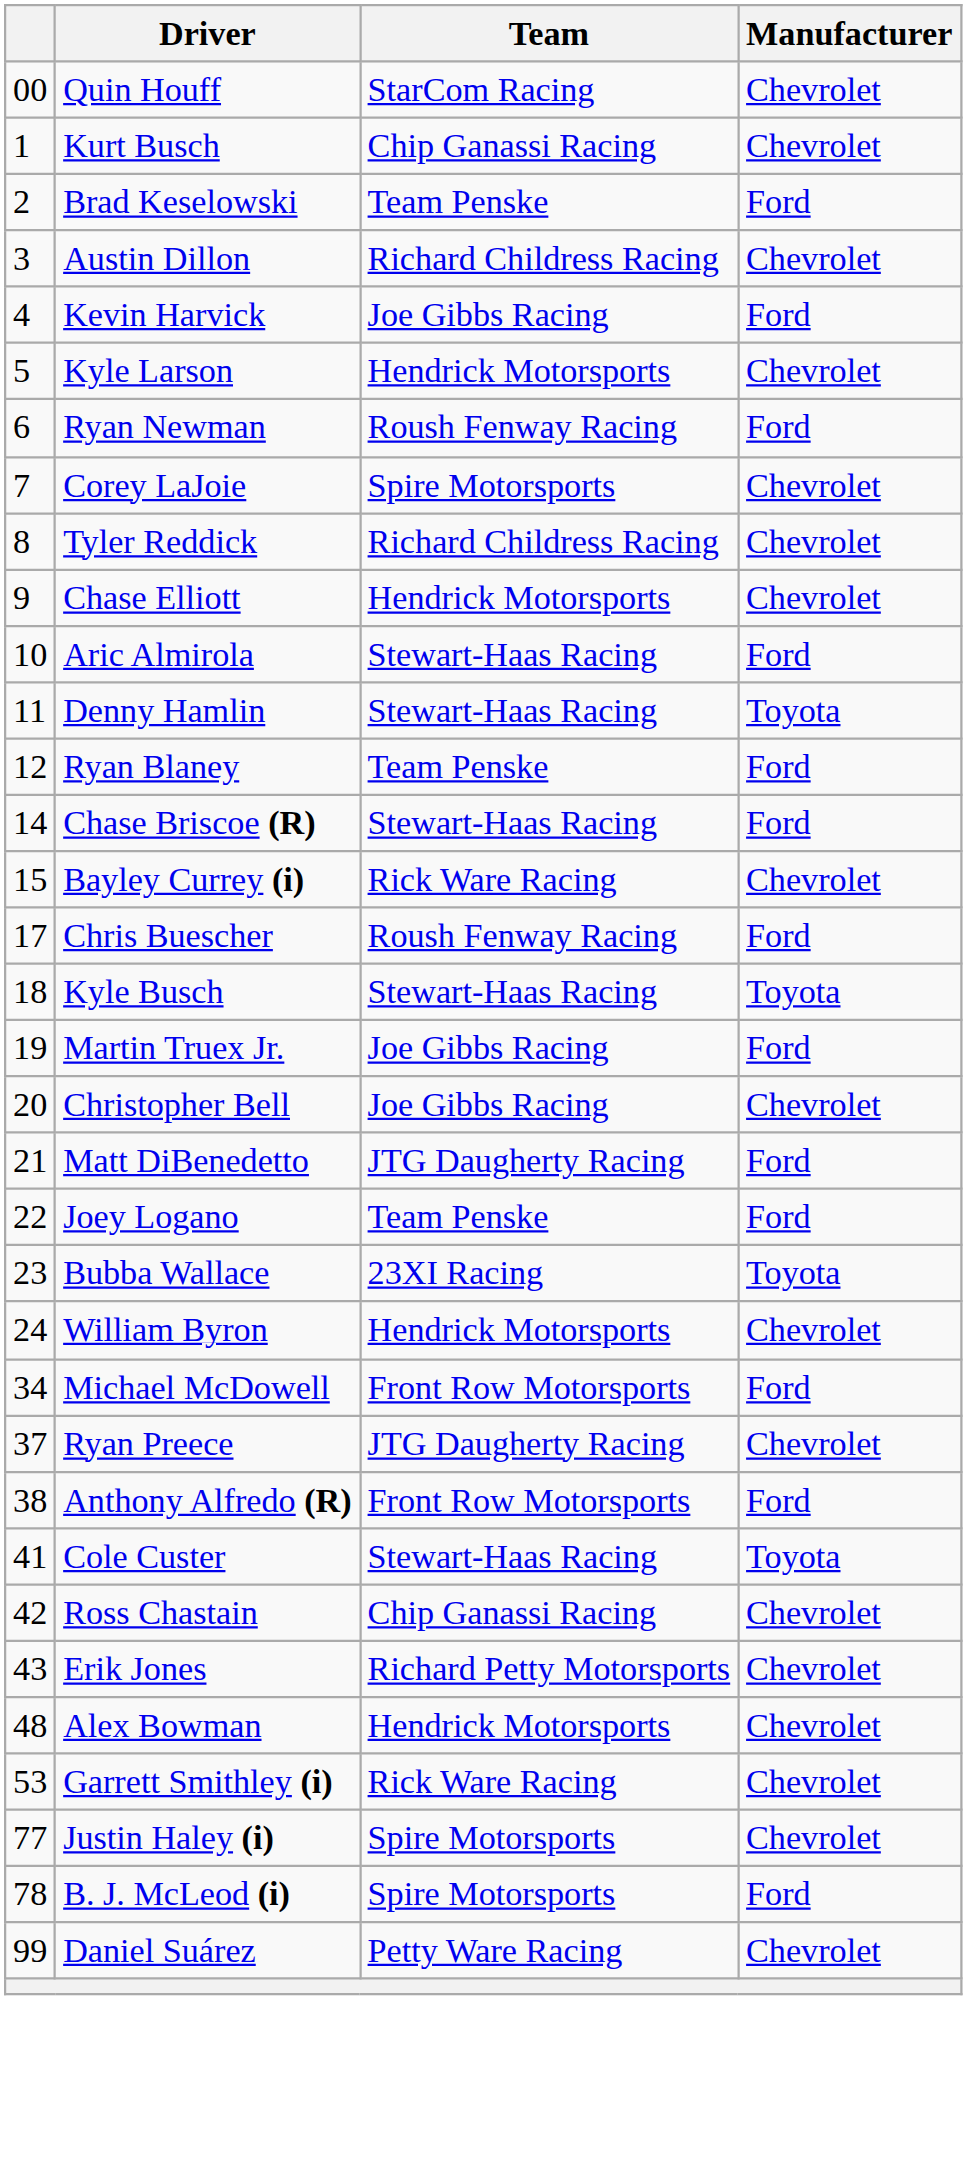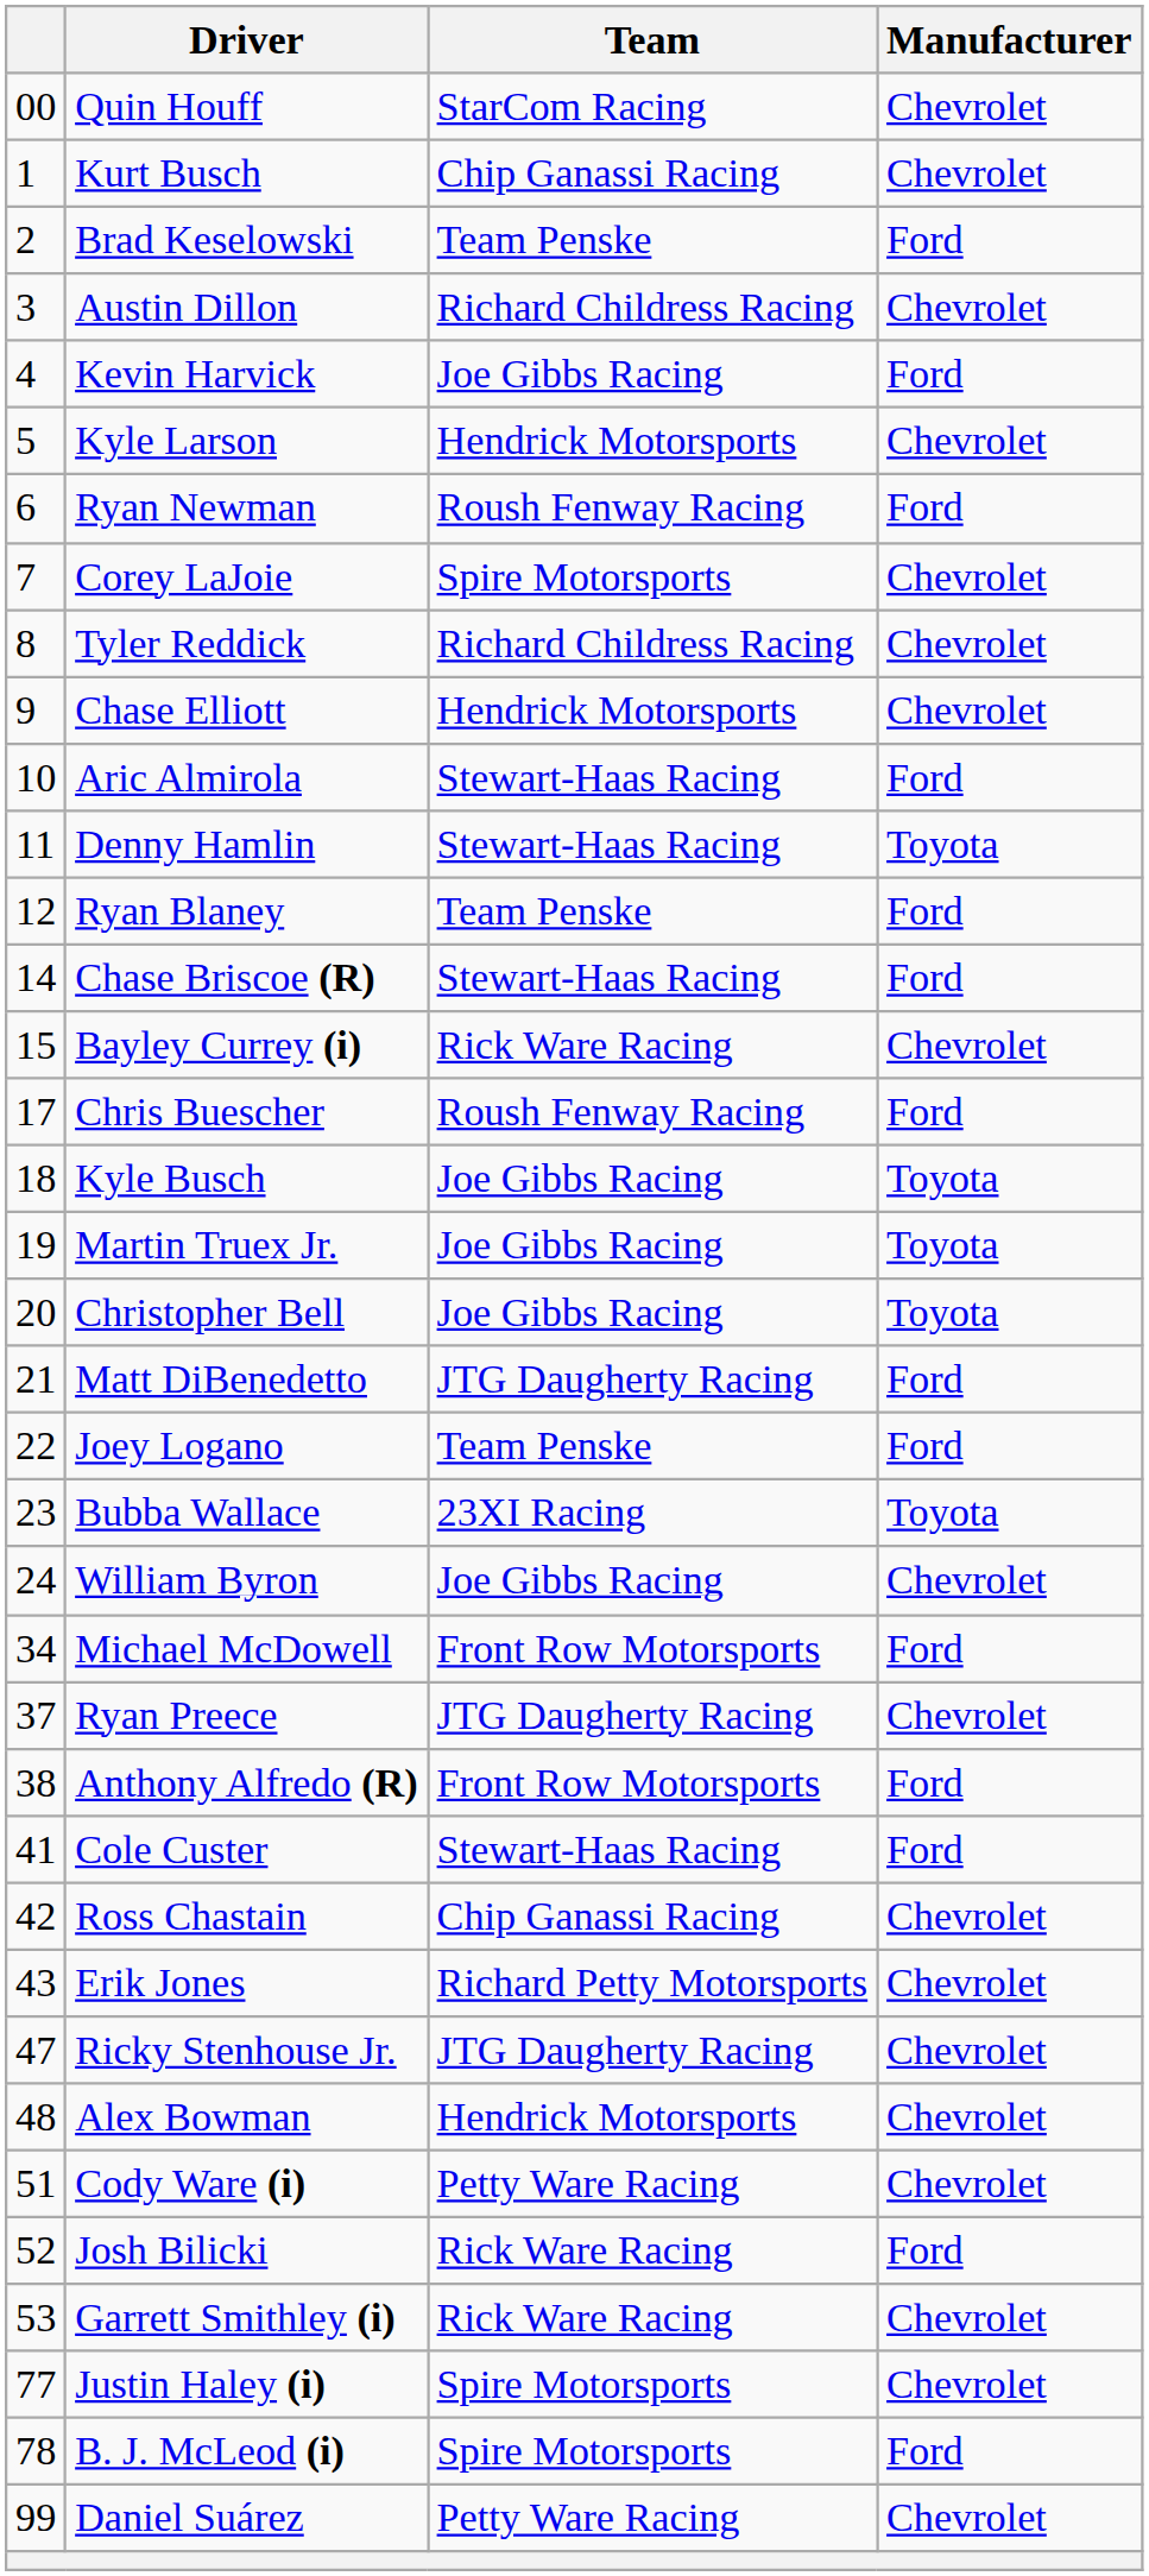 <table class="wikitable" style="font-size:95%">
 <tr>
 <th></th>
 <th>Driver</th>
 <th>Team</th>
 <th>Manufacturer</th>
 </tr>
 <tr>
 <td>00</td>
 <td><a href='#'>Quin Houff</a></td>
 <td><a href='#'>StarCom Racing</a></td>
 <td><a href='#'>Chevrolet</a></td>
 </tr>
 <tr>
 <td>1</td>
 <td><a href='#'>Kurt Busch</a></td>
 <td><a href='#'>Chip Ganassi Racing</a></td>
 <td><a href='#'>Chevrolet</a></td>
 </tr>
 <tr>
 <td>2</td>
 <td><a href='#'>Brad Keselowski</a></td>
 <td><a href='#'>Team Penske</a></td>
 <td><a href='#'>Ford</a></td>
 </tr>
 <tr>
 <td>3</td>
 <td><a href='#'>Austin Dillon</a></td>
 <td><a href='#'>Richard Childress Racing</a></td>
 <td><a href='#'>Chevrolet</a></td>
 </tr>
 <tr>
 <td>4</td>
 <td><a href='#'>Kevin Harvick</a></td>
 <td><a href='#'>Joe Gibbs Racing</a></td>
 <td><a href='#'>Ford</a></td>
 </tr>
 <tr>
 <td>5</td>
 <td><a href='#'>Kyle Larson</a></td>
 <td><a href='#'>Hendrick Motorsports</a></td>
 <td><a href='#'>Chevrolet</a></td>
 </tr>
 <tr>
 <td>6</td>
 <td><a href='#'>Ryan Newman</a></td>
 <td><a href='#'>Roush Fenway Racing</a></td>
 <td><a href='#'>Ford</a></td>
 </tr>
 <tr>
 <td>7</td>
 <td><a href='#'>Corey LaJoie</a></td>
 <td><a href='#'>Spire Motorsports</a></td>
 <td><a href='#'>Chevrolet</a></td>
 </tr>
 <tr>
 <td>8</td>
 <td><a href='#'>Tyler Reddick</a></td>
 <td><a href='#'>Richard Childress Racing</a></td>
 <td><a href='#'>Chevrolet</a></td>
 </tr>
 <tr>
 <td>9</td>
 <td><a href='#'>Chase Elliott</a></td>
 <td><a href='#'>Hendrick Motorsports</a></td>
 <td><a href='#'>Chevrolet</a></td>
 </tr>
 <tr>
 <td>10</td>
 <td><a href='#'>Aric Almirola</a></td>
 <td><a href='#'>Stewart-Haas Racing</a></td>
 <td><a href='#'>Ford</a></td>
 </tr>
 <tr>
 <td>11</td>
 <td><a href='#'>Denny Hamlin</a></td>
 <td><a href='#'>Stewart-Haas Racing</a></td>
 <td><a href='#'>Toyota</a></td>
 </tr>
 <tr>
 <td>12</td>
 <td><a href='#'>Ryan Blaney</a></td>
 <td><a href='#'>Team Penske</a></td>
 <td><a href='#'>Ford</a></td>
 </tr>
 <tr>
 <td>14</td>
 <td><a href='#'>Chase Briscoe</a> <strong>(R)</strong></td>
 <td><a href='#'>Stewart-Haas Racing</a></td>
 <td><a href='#'>Ford</a></td>
 </tr>
 <tr>
 <td>15</td>
 <td><a href='#'>Bayley Currey</a> <strong>(i)</strong></td>
 <td><a href='#'>Rick Ware Racing</a></td>
 <td><a href='#'>Chevrolet</a></td>
 </tr>
 <tr>
 <td>17</td>
 <td><a href='#'>Chris Buescher</a></td>
 <td><a href='#'>Roush Fenway Racing</a></td>
 <td><a href='#'>Ford</a></td>
 </tr>
 <tr>
 <td>18</td>
 <td><a href='#'>Kyle Busch</a></td>
-<td><a href='#'>Stewart-Haas Racing</a></td>
+<td><a href='#'>Joe Gibbs Racing</a></td>
 <td><a href='#'>Toyota</a></td>
 </tr>
 <tr>
 <td>19</td>
 <td><a href='#'>Martin Truex Jr.</a></td>
 <td><a href='#'>Joe Gibbs Racing</a></td>
-<td><a href='#'>Ford</a></td>
+<td><a href='#'>Toyota</a></td>
 </tr>
 <tr>
 <td>20</td>
 <td><a href='#'>Christopher Bell</a></td>
 <td><a href='#'>Joe Gibbs Racing</a></td>
-<td><a href='#'>Chevrolet</a></td>
+<td><a href='#'>Toyota</a></td>
 </tr>
 <tr>
 <td>21</td>
 <td><a href='#'>Matt DiBenedetto</a></td>
 <td><a href='#'>JTG Daugherty Racing</a></td>
 <td><a href='#'>Ford</a></td>
 </tr>
 <tr>
 <td>22</td>
 <td><a href='#'>Joey Logano</a></td>
 <td><a href='#'>Team Penske</a></td>
 <td><a href='#'>Ford</a></td>
 </tr>
 <tr>
 <td>23</td>
 <td><a href='#'>Bubba Wallace</a></td>
 <td><a href='#'>23XI Racing</a></td>
 <td><a href='#'>Toyota</a></td>
 </tr>
 <tr>
 <td>24</td>
 <td><a href='#'>William Byron</a></td>
-<td><a href='#'>Hendrick Motorsports</a></td>
+<td><a href='#'>Joe Gibbs Racing</a></td>
 <td><a href='#'>Chevrolet</a></td>
 </tr>
 <tr>
 <td>34</td>
 <td><a href='#'>Michael McDowell</a></td>
 <td><a href='#'>Front Row Motorsports</a></td>
 <td><a href='#'>Ford</a></td>
 </tr>
 <tr>
 <td>37</td>
 <td><a href='#'>Ryan Preece</a></td>
 <td><a href='#'>JTG Daugherty Racing</a></td>
 <td><a href='#'>Chevrolet</a></td>
 </tr>
 <tr>
 <td>38</td>
 <td><a href='#'>Anthony Alfredo</a> <strong>(R)</strong></td>
 <td><a href='#'>Front Row Motorsports</a></td>
 <td><a href='#'>Ford</a></td>
 </tr>
 <tr>
 <td>41</td>
 <td><a href='#'>Cole Custer</a></td>
 <td><a href='#'>Stewart-Haas Racing</a></td>
-<td><a href='#'>Toyota</a></td>
+<td><a href='#'>Ford</a></td>
 </tr>
 <tr>
 <td>42</td>
 <td><a href='#'>Ross Chastain</a></td>
 <td><a href='#'>Chip Ganassi Racing</a></td>
 <td><a href='#'>Chevrolet</a></td>
 </tr>
 <tr>
 <td>43</td>
 <td><a href='#'>Erik Jones</a></td>
 <td><a href='#'>Richard Petty Motorsports</a></td>
 <td><a href='#'>Chevrolet</a></td>
 </tr>
 <tr>
+<td>47</td>
+<td><a href='#'>Ricky Stenhouse Jr.</a></td>
+<td><a href='#'>JTG Daugherty Racing</a></td>
+<td><a href='#'>Chevrolet</a></td>
+</tr>
+<tr>
 <td>48</td>
 <td><a href='#'>Alex Bowman</a></td>
 <td><a href='#'>Hendrick Motorsports</a></td>
 <td><a href='#'>Chevrolet</a></td>
+</tr>
+<tr>
+<td>51</td>
+<td><a href='#'>Cody Ware</a> <strong>(i)</strong></td>
+<td><a href='#'>Petty Ware Racing</a></td>
+<td><a href='#'>Chevrolet</a></td>
+</tr>
+<tr>
+<td>52</td>
+<td><a href='#'>Josh Bilicki</a></td>
+<td><a href='#'>Rick Ware Racing</a></td>
+<td><a href='#'>Ford</a></td>
 </tr>
 <tr>
 <td>53</td>
 <td><a href='#'>Garrett Smithley</a> <strong>(i)</strong></td>
 <td><a href='#'>Rick Ware Racing</a></td>
 <td><a href='#'>Chevrolet</a></td>
 </tr>
 <tr>
 <td>77</td>
 <td><a href='#'>Justin Haley</a> <strong>(i)</strong></td>
 <td><a href='#'>Spire Motorsports</a></td>
 <td><a href='#'>Chevrolet</a></td>
 </tr>
 <tr>
 <td>78</td>
 <td><a href='#'>B. J. McLeod</a> <strong>(i)</strong></td>
 <td><a href='#'>Spire Motorsports</a></td>
 <td><a href='#'>Ford</a></td>
 </tr>
 <tr>
 <td>99</td>
 <td><a href='#'>Daniel Suárez</a></td>
 <td><a href='#'>Petty Ware Racing</a></td>
 <td><a href='#'>Chevrolet</a></td>
 </tr>
 <tr>
 <th colspan="4"></th>
 </tr>
 </table>
